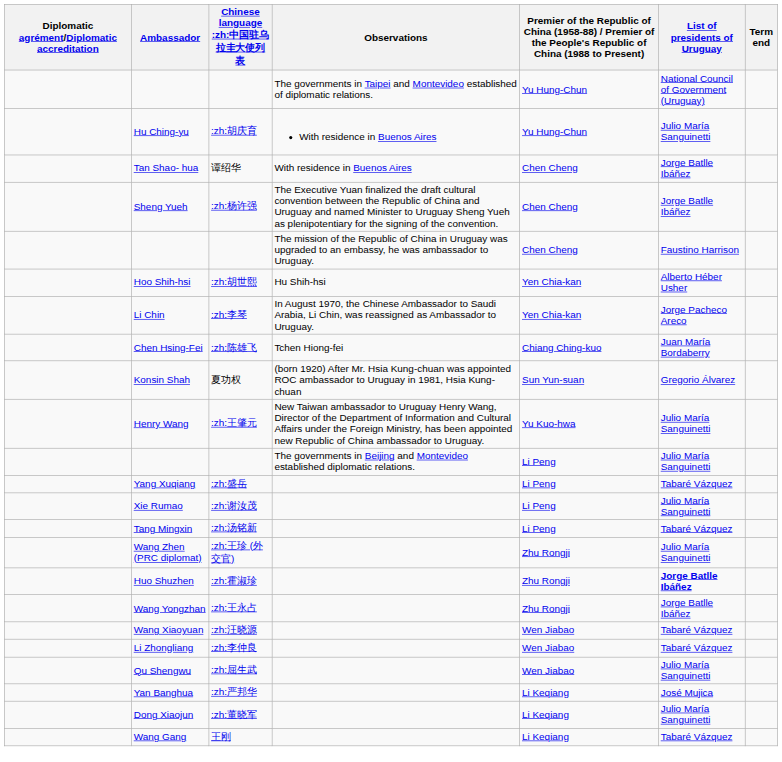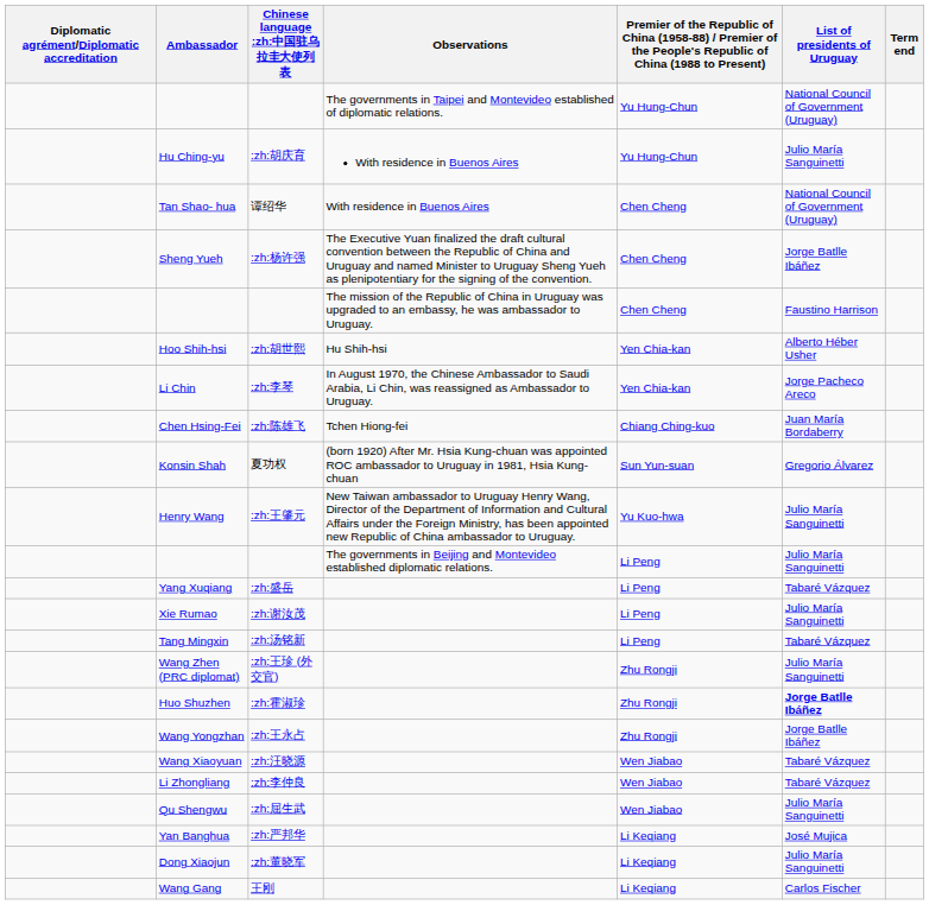 <table class="wikitable sortable">
 <tr>
 <th>Diplomatic <a href='#'>agrément</a>/<a href='#'>Diplomatic accreditation</a></th>
 <th><a href='#'>Ambassador</a></th>
 <th><a href='#'>Chinese language</a><br><a href='#'>:zh:中国驻乌拉圭大使列表</a></th>
 <th>Observations</th>
 <th>Premier of the Republic of China (1958-88) / Premier of the People's Republic of China (1988 to Present)</th>
 <th><a href='#'>List of presidents of Uruguay</a></th>
 <th>Term end</th>
 </tr>
 <tr>
 <td></td>
 <td></td>
 <td></td>
 <td>The governments in <a href='#'>Taipei</a> and <a href='#'>Montevideo</a> established of diplomatic relations.</td>
 <td><a href='#'>Yu Hung-Chun</a></td>
 <td><a href='#'>National Council of Government (Uruguay)</a></td>
 <td></td>
 </tr>
 <tr>
 <td></td>
 <td><a href='#'>Hu Ching-yu</a></td>
 <td><a href='#'>:zh:胡庆育</a></td>
 <td><br><ul><li>With residence in <a href='#'>Buenos Aires</a> </li></ul></td>
 <td><a href='#'>Yu Hung-Chun</a></td>
 <td><a href='#'>Julio María Sanguinetti</a></td>
 <td></td>
 </tr>
 <tr>
 <td></td>
 <td><a href='#'>Tan Shao- hua</a></td>
 <td>谭绍华</td>
 <td>With residence in <a href='#'>Buenos Aires</a></td>
 <td><a href='#'>Chen Cheng</a></td>
-<td><a href='#'>Jorge Batlle Ibáñez</a></td>
+<td><a href='#'>National Council of Government (Uruguay)</a></td>
 <td></td>
 </tr>
 <tr>
 <td></td>
 <td><a href='#'>Sheng Yueh</a></td>
 <td><a href='#'>:zh:杨许强</a></td>
 <td>The Executive Yuan finalized the draft cultural convention between the Republic of China and Uruguay and named Minister to Uruguay Sheng Yueh as plenipotentiary for the signing of the convention.</td>
 <td><a href='#'>Chen Cheng</a></td>
 <td><a href='#'>Jorge Batlle Ibáñez</a></td>
 <td></td>
 </tr>
 <tr>
 <td></td>
 <td></td>
 <td></td>
 <td>The mission of the Republic of China in Uruguay was upgraded to an embassy, he was ambassador to Uruguay.</td>
 <td><a href='#'>Chen Cheng</a></td>
 <td><a href='#'>Faustino Harrison</a></td>
 <td></td>
 </tr>
 <tr>
 <td></td>
 <td><a href='#'>Hoo Shih-hsi</a></td>
 <td><a href='#'>:zh:胡世熙</a></td>
 <td>Hu Shih-hsi</td>
 <td><a href='#'>Yen Chia-kan</a></td>
 <td><a href='#'>Alberto Héber Usher</a></td>
 <td></td>
 </tr>
 <tr>
 <td></td>
 <td><a href='#'>Li Chin</a></td>
 <td><a href='#'>:zh:李琴</a></td>
 <td>In August 1970, the Chinese Ambassador to Saudi Arabia, Li Chin, was reassigned as Ambassador to Uruguay.</td>
 <td><a href='#'>Yen Chia-kan</a></td>
 <td><a href='#'>Jorge Pacheco Areco</a></td>
 <td></td>
 </tr>
 <tr>
 <td></td>
 <td><a href='#'>Chen Hsing-Fei</a></td>
 <td><a href='#'>:zh:陈雄飞</a></td>
 <td>Tchen Hiong-fei</td>
 <td><a href='#'>Chiang Ching-kuo</a></td>
 <td><a href='#'>Juan María Bordaberry</a></td>
 <td></td>
 </tr>
 <tr>
 <td></td>
 <td><a href='#'>Konsin Shah</a></td>
 <td>夏功权</td>
 <td>(born 1920) After Mr. Hsia Kung-chuan was appointed ROC ambassador to Uruguay in 1981, Hsia Kung-chuan</td>
 <td><a href='#'>Sun Yun-suan</a></td>
 <td><a href='#'>Gregorio Álvarez</a></td>
 <td></td>
 </tr>
 <tr>
 <td></td>
 <td><a href='#'>Henry Wang</a></td>
 <td><a href='#'>:zh:王肇元</a></td>
 <td>New Taiwan ambassador to Uruguay Henry Wang, Director of the Department of Information and Cultural Affairs under the Foreign Ministry, has been appointed new Republic of China ambassador to Uruguay.</td>
 <td><a href='#'>Yu Kuo-hwa</a></td>
 <td><a href='#'>Julio María Sanguinetti</a></td>
 <td></td>
 </tr>
 <tr>
 <td></td>
 <td></td>
 <td></td>
 <td>The governments in <a href='#'>Beijing</a> and <a href='#'>Montevideo</a> established diplomatic relations.</td>
 <td><a href='#'>Li Peng</a></td>
 <td><a href='#'>Julio María Sanguinetti</a></td>
 <td></td>
 </tr>
 <tr>
 <td></td>
 <td><a href='#'>Yang Xuqiang</a></td>
 <td><a href='#'>:zh:盛岳</a></td>
 <td></td>
 <td><a href='#'>Li Peng</a></td>
 <td><a href='#'>Tabaré Vázquez</a></td>
 <td></td>
 </tr>
 <tr>
 <td></td>
 <td><a href='#'>Xie Rumao</a></td>
 <td><a href='#'>:zh:谢汝茂</a></td>
 <td></td>
 <td><a href='#'>Li Peng</a></td>
 <td><a href='#'>Julio María Sanguinetti</a></td>
 <td></td>
 </tr>
 <tr>
 <td></td>
 <td><a href='#'>Tang Mingxin</a></td>
 <td><a href='#'>:zh:汤铭新</a></td>
 <td></td>
 <td><a href='#'>Li Peng</a></td>
 <td><a href='#'>Tabaré Vázquez</a></td>
 <td></td>
 </tr>
 <tr>
 <td></td>
 <td><a href='#'>Wang Zhen (PRC diplomat)</a></td>
 <td><a href='#'>:zh:王珍 (外交官)</a></td>
 <td></td>
 <td><a href='#'>Zhu Rongji</a></td>
 <td><a href='#'>Julio María Sanguinetti</a></td>
 <td></td>
 </tr>
 <tr>
 <td></td>
 <td><a href='#'>Huo Shuzhen</a></td>
 <td><a href='#'>:zh:霍淑珍</a></td>
 <td></td>
 <td><a href='#'>Zhu Rongji</a></td>
 <td><strong><a href='#'>Jorge Batlle Ibáñez</a></strong></td>
 <td></td>
 </tr>
 <tr>
 <td></td>
 <td><a href='#'>Wang Yongzhan</a></td>
 <td><a href='#'>:zh:王永占</a></td>
 <td></td>
 <td><a href='#'>Zhu Rongji</a></td>
 <td><a href='#'>Jorge Batlle Ibáñez</a></td>
 <td></td>
 </tr>
 <tr>
 <td></td>
 <td><a href='#'>Wang Xiaoyuan</a></td>
 <td><a href='#'>:zh:汪晓源</a></td>
 <td></td>
 <td><a href='#'>Wen Jiabao</a></td>
 <td><a href='#'>Tabaré Vázquez</a></td>
 <td></td>
 </tr>
 <tr>
 <td></td>
 <td><a href='#'>Li Zhongliang</a></td>
 <td><a href='#'>:zh:李仲良</a></td>
 <td></td>
 <td><a href='#'>Wen Jiabao</a></td>
 <td><a href='#'>Tabaré Vázquez</a></td>
 <td></td>
 </tr>
 <tr>
 <td></td>
 <td><a href='#'>Qu Shengwu</a></td>
 <td><a href='#'>:zh:屈生武</a></td>
 <td></td>
 <td><a href='#'>Wen Jiabao</a></td>
 <td><a href='#'>Julio María Sanguinetti</a></td>
 <td></td>
 </tr>
 <tr>
 <td></td>
 <td><a href='#'>Yan Banghua</a></td>
 <td><a href='#'>:zh:严邦华</a></td>
 <td></td>
 <td><a href='#'>Li Keqiang</a></td>
 <td><a href='#'>José Mujica</a></td>
 <td></td>
 </tr>
 <tr>
 <td></td>
 <td><a href='#'>Dong Xiaojun</a></td>
 <td><a href='#'>:zh:董晓军</a></td>
 <td></td>
 <td><a href='#'>Li Keqiang</a></td>
 <td><a href='#'>Julio María Sanguinetti</a></td>
 <td></td>
 </tr>
 <tr>
 <td></td>
 <td><a href='#'>Wang Gang</a></td>
 <td><a href='#'>王刚</a></td>
 <td></td>
 <td><a href='#'>Li Keqiang</a></td>
-<td><a href='#'>Tabaré Vázquez</a></td>
+<td><a href='#'>Carlos Fischer</a></td>
 <td></td>
 </tr>
 </table>
